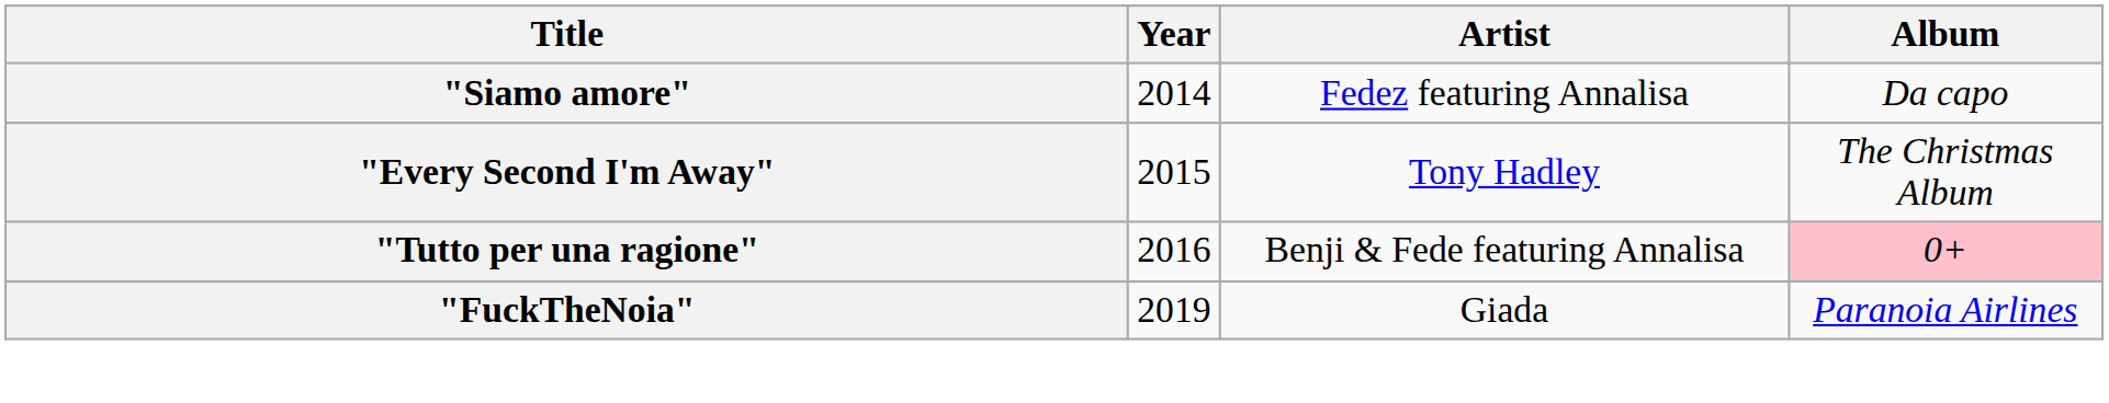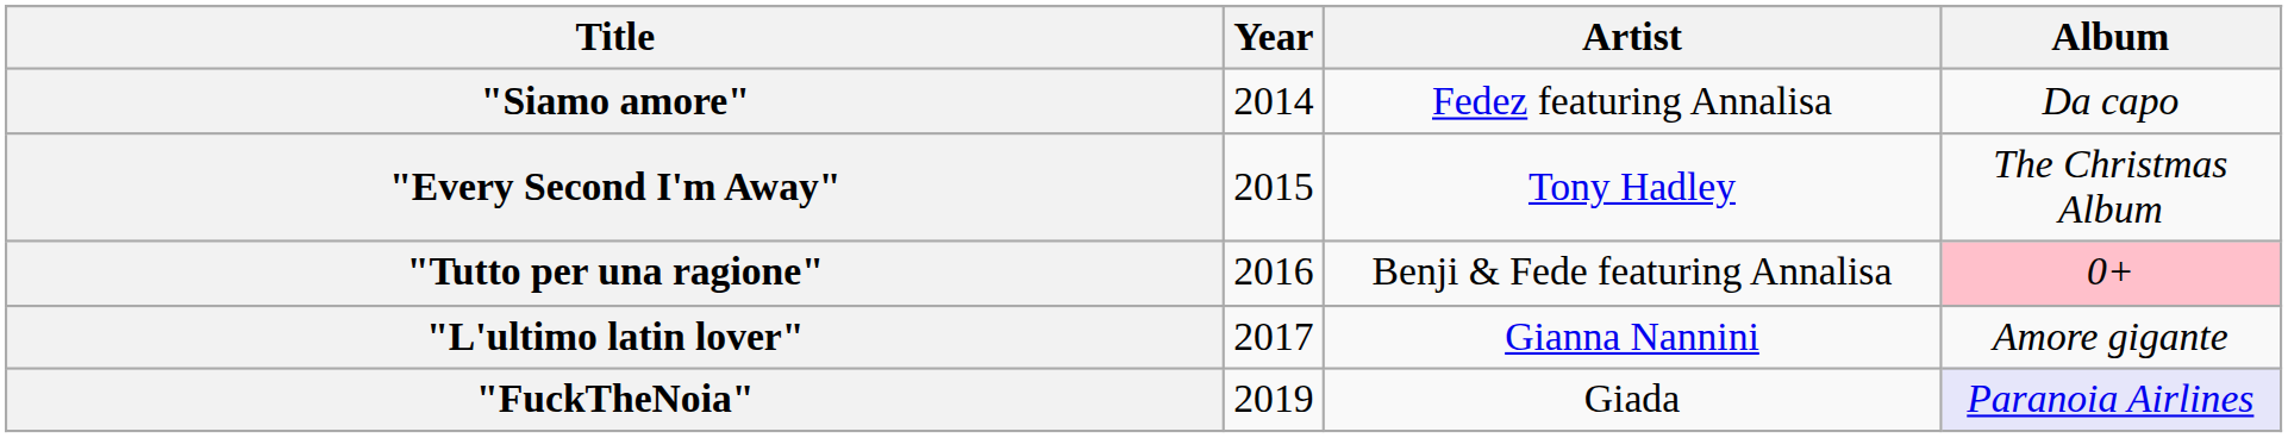 <table class="wikitable plainrowheaders" style="text-align:center;">
 <tr>
 </tr>
 <tr>
 <th style="width:30em;">Title</th>
 <th style="width:1em;">Year</th>
 <th style="width:15em;">Artist</th>
 <th style="width:8em;">Album</th>
 </tr>
 <tr>
 <th scope="row">"Siamo amore"<br></th>
 <td>2014</td>
 <td><a href='#'>Fedez</a> featuring Annalisa</td>
 <td><em>Da capo</em></td>
 </tr>
 <tr>
 <th scope="row">"Every Second I'm Away"<br></th>
 <td>2015</td>
 <td><a href='#'>Tony Hadley</a></td>
 <td><em>The Christmas Album</em></td>
 </tr>
 <tr>
 <th scope="row">"Tutto per una ragione"<br></th>
 <td>2016</td>
 <td>Benji & Fede featuring Annalisa</td>
 <td style="background: pink;"><em>0+</em></td>
 </tr>
 <tr>
+<th scope="row">"L'ultimo latin lover"<br></th>
+<td>2017</td>
+<td><a href='#'>Gianna Nannini</a></td>
+<td><em>Amore gigante</em></td>
+</tr>
+<tr>
 <th scope="row">"FuckTheNoia"<br></th>
 <td>2019</td>
 <td>Giada</td>
-<td><em><a href='#'>Paranoia Airlines</a></em></td>
+<td style="background: lavender;"><em><a href='#'>Paranoia Airlines</a></em></td>
 </tr>
 </table>
